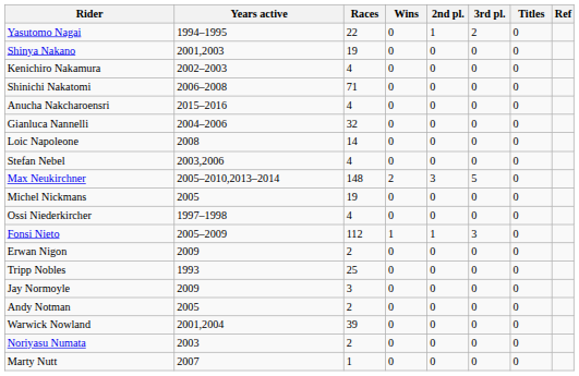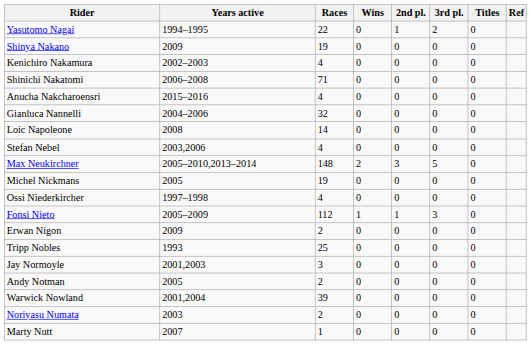 <table class="wikitable" style="font-size:95%;">
 <tr>
 <th width="225">Rider</th>
 <th width="225">Years active</th>
 <th width="50">Races</th>
 <th width="50">Wins</th>
 <th width="50">2nd pl.</th>
 <th width="50">3rd pl.</th>
 <th width="50">Titles</th>
 <th>Ref</th>
 </tr>
 <tr>
 <td> <a href='#'>Yasutomo Nagai</a></td>
 <td>1994–1995</td>
 <td>22</td>
 <td>0</td>
 <td>1</td>
 <td>2</td>
 <td>0</td>
 <td></td>
 </tr>
 <tr>
 <td> <a href='#'>Shinya Nakano</a></td>
-<td>2001,2003</td>
+<td>2009</td>
 <td>19</td>
 <td>0</td>
 <td>0</td>
 <td>0</td>
 <td>0</td>
 <td></td>
 </tr>
 <tr>
 <td> Kenichiro Nakamura</td>
 <td>2002–2003</td>
 <td>4</td>
 <td>0</td>
 <td>0</td>
 <td>0</td>
 <td>0</td>
 <td></td>
 </tr>
 <tr>
 <td> Shinichi Nakatomi</td>
 <td>2006–2008</td>
 <td>71</td>
 <td>0</td>
 <td>0</td>
 <td>0</td>
 <td>0</td>
 <td></td>
 </tr>
 <tr>
 <td> Anucha Nakcharoensri</td>
 <td>2015–2016</td>
 <td>4</td>
 <td>0</td>
 <td>0</td>
 <td>0</td>
 <td>0</td>
 <td></td>
 </tr>
 <tr>
 <td> Gianluca Nannelli</td>
 <td>2004–2006</td>
 <td>32</td>
 <td>0</td>
 <td>0</td>
 <td>0</td>
 <td>0</td>
 <td></td>
 </tr>
 <tr>
 <td> Loic Napoleone</td>
 <td>2008</td>
 <td>14</td>
 <td>0</td>
 <td>0</td>
 <td>0</td>
 <td>0</td>
 <td></td>
 </tr>
 <tr>
 <td> Stefan Nebel</td>
 <td>2003,2006</td>
 <td>4</td>
 <td>0</td>
 <td>0</td>
 <td>0</td>
 <td>0</td>
 <td></td>
 </tr>
 <tr>
 <td> <a href='#'>Max Neukirchner</a></td>
 <td>2005–2010,2013–2014</td>
 <td>148</td>
 <td>2</td>
 <td>3</td>
 <td>5</td>
 <td>0</td>
 <td></td>
 </tr>
 <tr>
 <td> Michel Nickmans</td>
 <td>2005</td>
 <td>19</td>
 <td>0</td>
 <td>0</td>
 <td>0</td>
 <td>0</td>
 <td></td>
 </tr>
 <tr>
 <td> Ossi Niederkircher</td>
 <td>1997–1998</td>
 <td>4</td>
 <td>0</td>
 <td>0</td>
 <td>0</td>
 <td>0</td>
 <td></td>
 </tr>
 <tr>
 <td> <a href='#'>Fonsi Nieto</a></td>
 <td>2005–2009</td>
 <td>112</td>
 <td>1</td>
 <td>1</td>
 <td>3</td>
 <td>0</td>
 <td></td>
 </tr>
 <tr>
 <td> Erwan Nigon</td>
 <td>2009</td>
 <td>2</td>
 <td>0</td>
 <td>0</td>
 <td>0</td>
 <td>0</td>
 <td></td>
 </tr>
 <tr>
 <td> Tripp Nobles</td>
 <td>1993</td>
 <td>25</td>
 <td>0</td>
 <td>0</td>
 <td>0</td>
 <td>0</td>
 <td></td>
 </tr>
 <tr>
 <td> Jay Normoyle</td>
-<td>2009</td>
+<td>2001,2003</td>
 <td>3</td>
 <td>0</td>
 <td>0</td>
 <td>0</td>
 <td>0</td>
 <td></td>
 </tr>
 <tr>
 <td> Andy Notman</td>
 <td>2005</td>
 <td>2</td>
 <td>0</td>
 <td>0</td>
 <td>0</td>
 <td>0</td>
 <td></td>
 </tr>
 <tr>
 <td> Warwick Nowland</td>
 <td>2001,2004</td>
 <td>39</td>
 <td>0</td>
 <td>0</td>
 <td>0</td>
 <td>0</td>
 <td></td>
 </tr>
 <tr>
 <td> <a href='#'>Noriyasu Numata</a></td>
 <td>2003</td>
 <td>2</td>
 <td>0</td>
 <td>0</td>
 <td>0</td>
 <td>0</td>
 <td></td>
 </tr>
 <tr>
 <td> Marty Nutt</td>
 <td>2007</td>
 <td>1</td>
 <td>0</td>
 <td>0</td>
 <td>0</td>
 <td>0</td>
 <td></td>
 </tr>
 </table>
